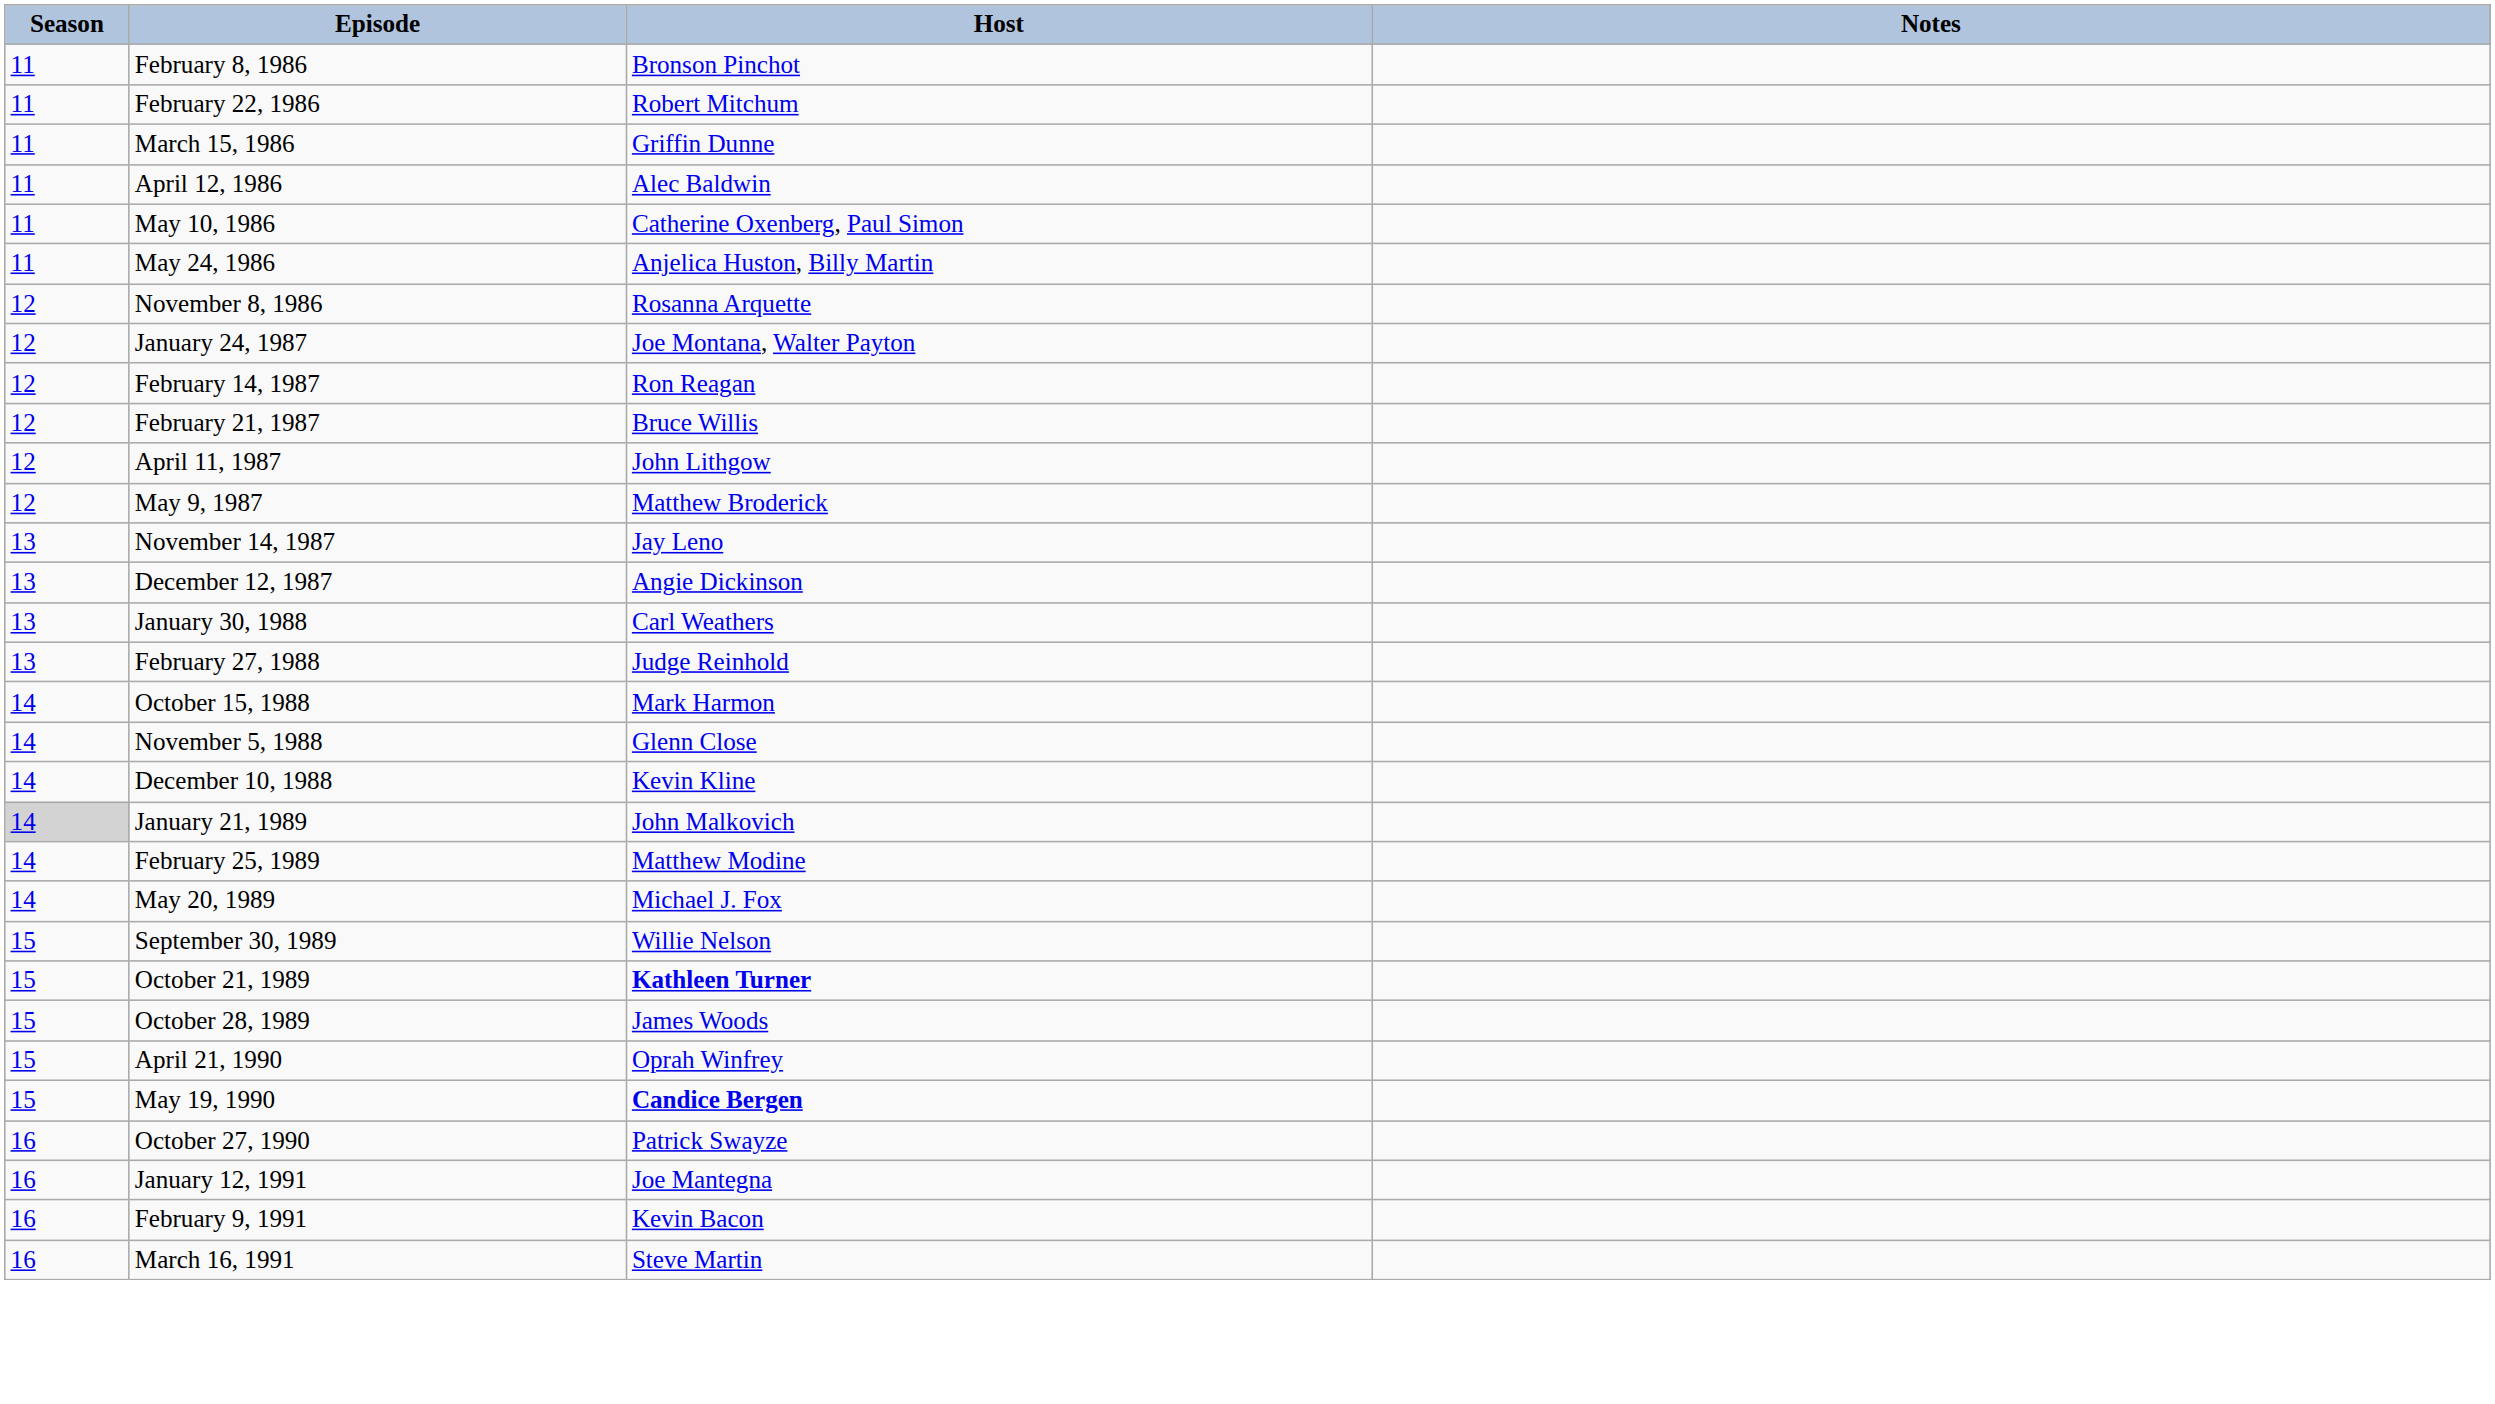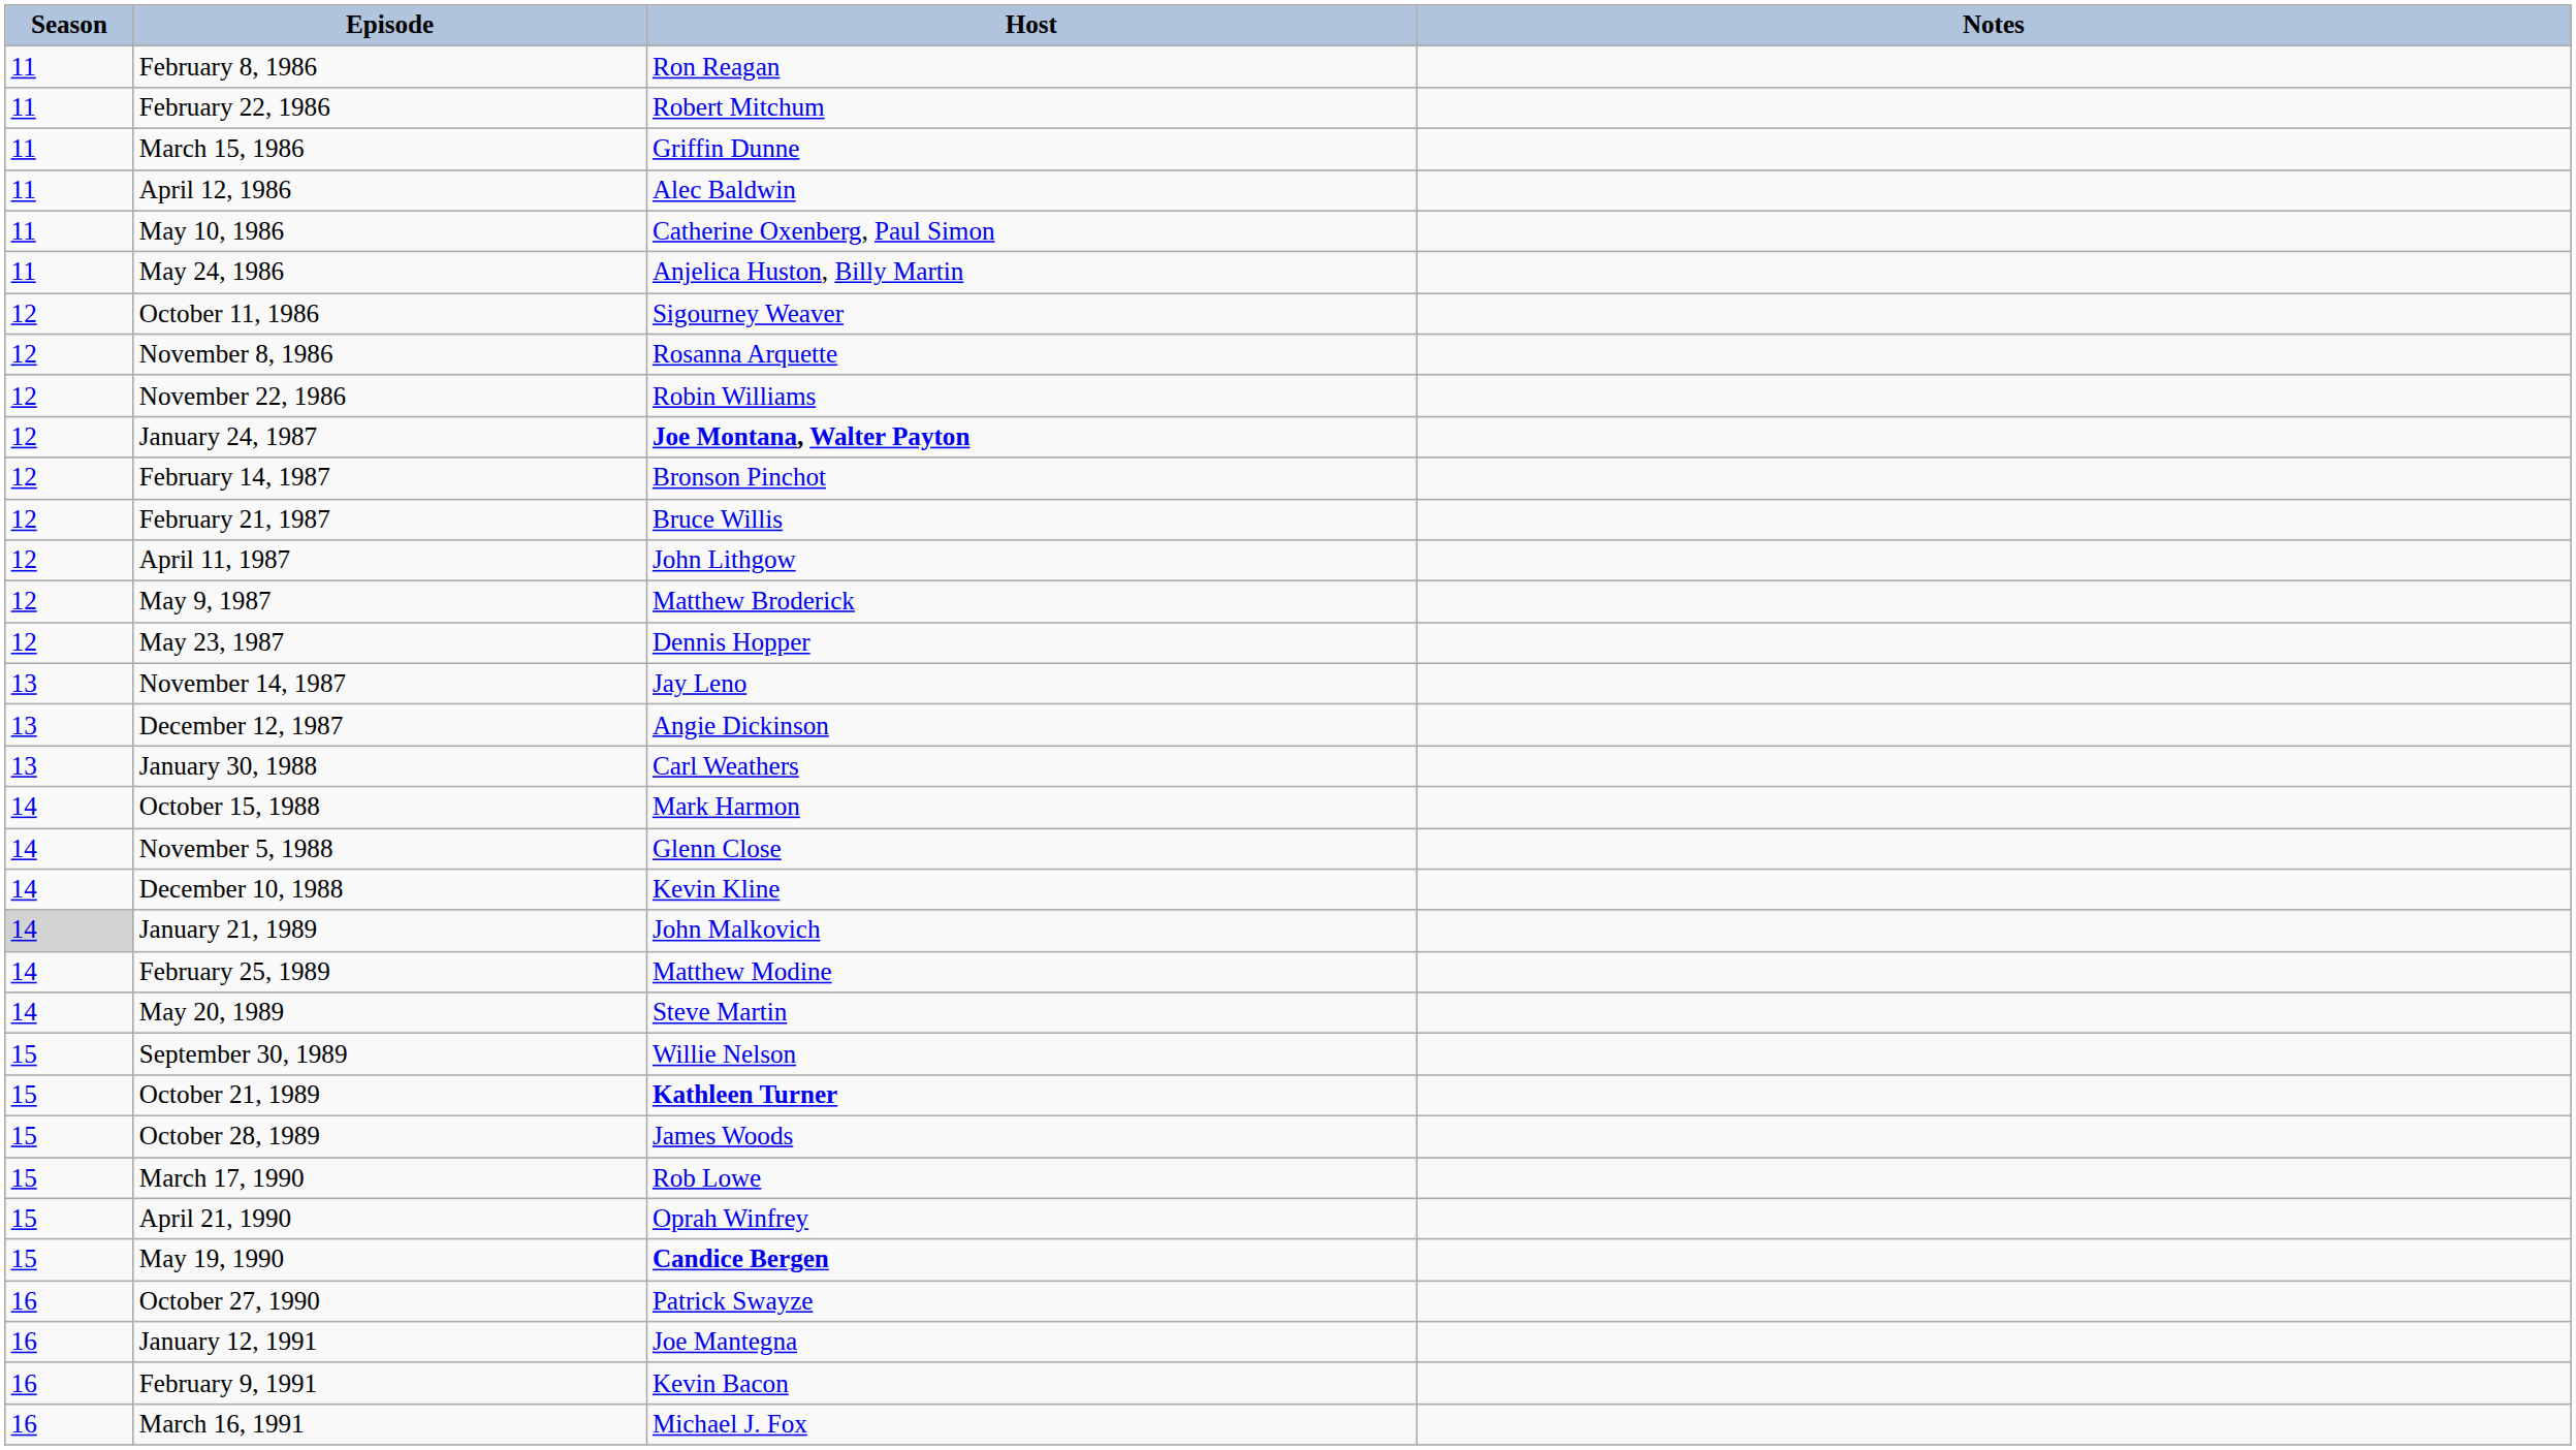 <table class="wikitable" style="width:100%;">
 <tr>
 <th style="background:#B0C4DE;" width="5%">Season</th>
 <th style="background:#B0C4DE;" width="20%">Episode</th>
 <th style="background:#B0C4DE;" width="30%">Host</th>
 <th style="background:#B0C4DE;" width="45%">Notes</th>
 </tr>
 <tr>
 <td><a href='#'>11</a></td>
 <td>February 8, 1986</td>
-<td><a href='#'>Bronson Pinchot</a></td>
+<td><a href='#'>Ron Reagan</a></td>
 <td></td>
 </tr>
 <tr>
 <td><a href='#'>11</a></td>
 <td>February 22, 1986</td>
 <td><a href='#'>Robert Mitchum</a></td>
 <td></td>
 </tr>
 <tr>
 <td><a href='#'>11</a></td>
 <td>March 15, 1986</td>
 <td><a href='#'>Griffin Dunne</a></td>
 <td></td>
 </tr>
 <tr>
 <td><a href='#'>11</a></td>
 <td>April 12, 1986</td>
 <td><a href='#'>Alec Baldwin</a></td>
 <td></td>
 </tr>
 <tr>
 <td><a href='#'>11</a></td>
 <td>May 10, 1986</td>
 <td><a href='#'>Catherine Oxenberg</a>, <a href='#'>Paul Simon</a></td>
 <td></td>
 </tr>
 <tr>
 <td><a href='#'>11</a></td>
 <td>May 24, 1986</td>
 <td><a href='#'>Anjelica Huston</a>, <a href='#'>Billy Martin</a></td>
 <td></td>
 </tr>
 <tr>
 <td><a href='#'>12</a></td>
+<td>October 11, 1986</td>
+<td><a href='#'>Sigourney Weaver</a></td>
+<td></td>
+</tr>
+<tr>
+<td><a href='#'>12</a></td>
 <td>November 8, 1986</td>
 <td><a href='#'>Rosanna Arquette</a></td>
 <td></td>
 </tr>
 <tr>
 <td><a href='#'>12</a></td>
+<td>November 22, 1986</td>
+<td><a href='#'>Robin Williams</a></td>
+<td></td>
+</tr>
+<tr>
+<td><a href='#'>12</a></td>
 <td>January 24, 1987</td>
-<td><a href='#'>Joe Montana</a>, <a href='#'>Walter Payton</a></td>
+<td><strong><a href='#'>Joe Montana</a>, <a href='#'>Walter Payton</a></strong></td>
 <td></td>
 </tr>
 <tr>
 <td><a href='#'>12</a></td>
 <td>February 14, 1987</td>
-<td><a href='#'>Ron Reagan</a></td>
+<td><a href='#'>Bronson Pinchot</a></td>
 <td></td>
 </tr>
 <tr>
 <td><a href='#'>12</a></td>
 <td>February 21, 1987</td>
 <td><a href='#'>Bruce Willis</a></td>
 <td></td>
 </tr>
 <tr>
 <td><a href='#'>12</a></td>
 <td>April 11, 1987</td>
 <td><a href='#'>John Lithgow</a></td>
 <td></td>
 </tr>
 <tr>
 <td><a href='#'>12</a></td>
 <td>May 9, 1987</td>
 <td><a href='#'>Matthew Broderick</a></td>
 <td></td>
 </tr>
 <tr>
+<td><a href='#'>12</a></td>
+<td>May 23, 1987</td>
+<td><a href='#'>Dennis Hopper</a></td>
+<td></td>
+</tr>
+<tr>
 <td><a href='#'>13</a></td>
 <td>November 14, 1987</td>
 <td><a href='#'>Jay Leno</a></td>
 <td></td>
 </tr>
 <tr>
 <td><a href='#'>13</a></td>
 <td>December 12, 1987</td>
 <td><a href='#'>Angie Dickinson</a></td>
 <td></td>
 </tr>
 <tr>
 <td><a href='#'>13</a></td>
 <td>January 30, 1988</td>
 <td><a href='#'>Carl Weathers</a></td>
-<td></td>
-</tr>
-<tr>
-<td><a href='#'>13</a></td>
-<td>February 27, 1988</td>
-<td><a href='#'>Judge Reinhold</a></td>
 <td></td>
 </tr>
 <tr>
 <td><a href='#'>14</a></td>
 <td>October 15, 1988</td>
 <td><a href='#'>Mark Harmon</a></td>
 <td></td>
 </tr>
 <tr>
 <td><a href='#'>14</a></td>
 <td>November 5, 1988</td>
 <td><a href='#'>Glenn Close</a></td>
 <td></td>
 </tr>
 <tr>
 <td><a href='#'>14</a></td>
 <td>December 10, 1988</td>
 <td><a href='#'>Kevin Kline</a></td>
 <td></td>
 </tr>
 <tr>
 <td style="background: lightgrey;"><a href='#'>14</a></td>
 <td>January 21, 1989</td>
 <td><a href='#'>John Malkovich</a></td>
 <td></td>
 </tr>
 <tr>
 <td><a href='#'>14</a></td>
 <td>February 25, 1989</td>
 <td><a href='#'>Matthew Modine</a></td>
 <td></td>
 </tr>
 <tr>
 <td><a href='#'>14</a></td>
 <td>May 20, 1989</td>
-<td><a href='#'>Michael J. Fox</a></td>
+<td><a href='#'>Steve Martin</a></td>
 <td></td>
 </tr>
 <tr>
 <td><a href='#'>15</a></td>
 <td>September 30, 1989</td>
 <td><a href='#'>Willie Nelson</a></td>
 <td></td>
 </tr>
 <tr>
 <td><a href='#'>15</a></td>
 <td>October 21, 1989</td>
 <td><strong><a href='#'>Kathleen Turner</a></strong></td>
 <td></td>
 </tr>
 <tr>
 <td><a href='#'>15</a></td>
 <td>October 28, 1989</td>
 <td><a href='#'>James Woods</a></td>
+<td></td>
+</tr>
+<tr>
+<td><a href='#'>15</a></td>
+<td>March 17, 1990</td>
+<td><a href='#'>Rob Lowe</a></td>
 <td></td>
 </tr>
 <tr>
 <td><a href='#'>15</a></td>
 <td>April 21, 1990</td>
 <td><a href='#'>Oprah Winfrey</a></td>
 <td></td>
 </tr>
 <tr>
 <td><a href='#'>15</a></td>
 <td>May 19, 1990</td>
 <td><strong><a href='#'>Candice Bergen</a></strong></td>
 <td></td>
 </tr>
 <tr>
 <td><a href='#'>16</a></td>
 <td>October 27, 1990</td>
 <td><a href='#'>Patrick Swayze</a></td>
 <td></td>
 </tr>
 <tr>
 <td><a href='#'>16</a></td>
 <td>January 12, 1991</td>
 <td><a href='#'>Joe Mantegna</a></td>
 <td></td>
 </tr>
 <tr>
 <td><a href='#'>16</a></td>
 <td>February 9, 1991</td>
 <td><a href='#'>Kevin Bacon</a></td>
 <td></td>
 </tr>
 <tr>
 <td><a href='#'>16</a></td>
 <td>March 16, 1991</td>
-<td><a href='#'>Steve Martin</a></td>
+<td><a href='#'>Michael J. Fox</a></td>
 <td></td>
 </tr>
 </table>
